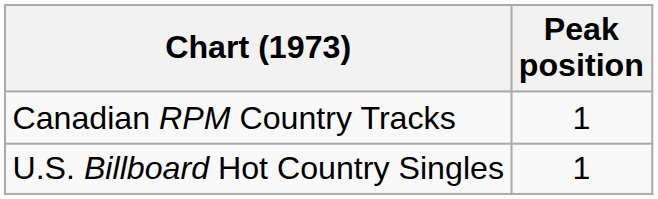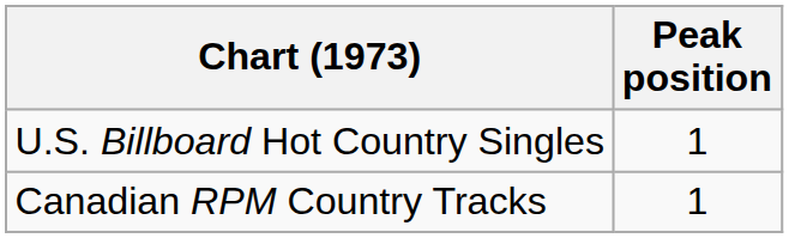 <table class="wikitable sortable">
 <tr>
 <th align="left">Chart (1973)</th>
 <th align="center">Peak<br>position</th>
 </tr>
 <tr>
+<td align="left">U.S. <em>Billboard</em> Hot Country Singles</td>
+<td align="center">1</td>
+</tr>
+<tr>
 <td align="left">Canadian <em>RPM</em> Country Tracks</td>
 <td align="center">1</td>
 </tr>
-<tr>
-<td align="left">U.S. <em>Billboard</em> Hot Country Singles</td>
-<td align="center">1</td>
-</tr>
 </table>
